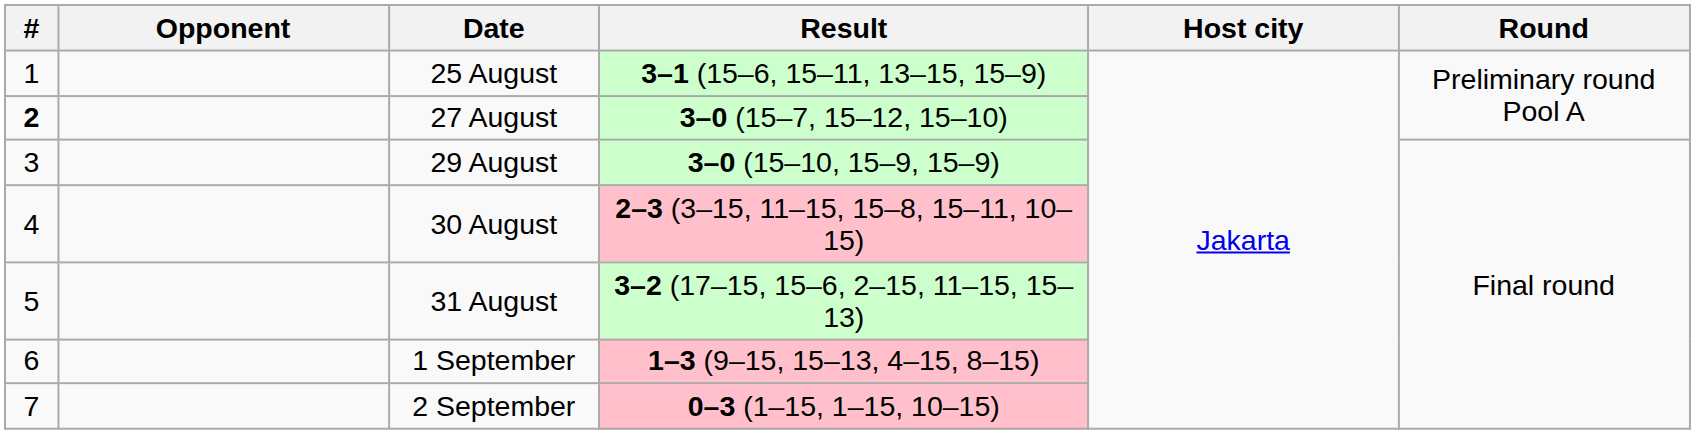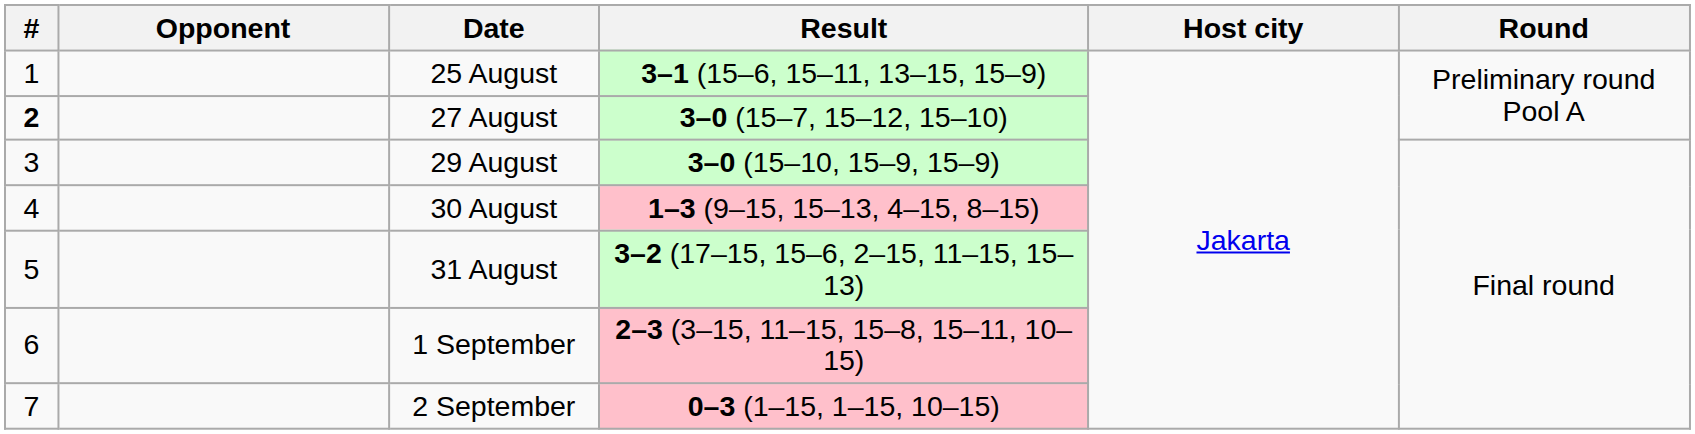 <table class="wikitable" style="text-align: center;font-size:90%;">
 <tr>
 <th width=20>#</th>
 <th width=160>Opponent</th>
 <th width=100>Date</th>
 <th width=240>Result</th>
 <th width=150>Host city</th>
 <th width=140>Round</th>
 </tr>
 <tr>
 <td>1</td>
 <td align=left></td>
 <td>25 August</td>
 <td bgcolor=ccffcc><strong>3–1</strong> (15–6, 15–11, 13–15, 15–9)</td>
 <td rowspan=7> <a href='#'>Jakarta</a></td>
 <td rowspan=2>Preliminary round<br>Pool A</td>
 </tr>
 <tr>
 <td><strong>2</strong></td>
 <td align=left></td>
 <td>27 August</td>
 <td bgcolor=ccffcc><strong>3–0</strong> (15–7, 15–12, 15–10)</td>
 </tr>
 <tr>
 <td>3</td>
 <td align=left></td>
 <td>29 August</td>
 <td bgcolor=ccffcc><strong>3–0</strong> (15–10, 15–9, 15–9)</td>
 <td rowspan=5>Final round</td>
 </tr>
 <tr>
 <td>4</td>
 <td align=left></td>
 <td>30 August</td>
-<td bgcolor=pink><strong>2–3</strong> (3–15, 11–15, 15–8, 15–11, 10–15)</td>
+<td bgcolor=pink><strong>1–3</strong> (9–15, 15–13, 4–15, 8–15)</td>
 </tr>
 <tr>
 <td>5</td>
 <td align=left></td>
 <td>31 August</td>
 <td bgcolor=ccffcc><strong>3–2</strong> (17–15, 15–6, 2–15, 11–15, 15–13)</td>
 </tr>
 <tr>
 <td>6</td>
 <td align=left></td>
 <td>1 September</td>
-<td bgcolor=pink><strong>1–3</strong> (9–15, 15–13, 4–15, 8–15)</td>
+<td bgcolor=pink><strong>2–3</strong> (3–15, 11–15, 15–8, 15–11, 10–15)</td>
 </tr>
 <tr>
 <td>7</td>
 <td align=left></td>
 <td>2 September</td>
 <td bgcolor=pink><strong>0–3</strong> (1–15, 1–15, 10–15)</td>
 </tr>
 </table>
